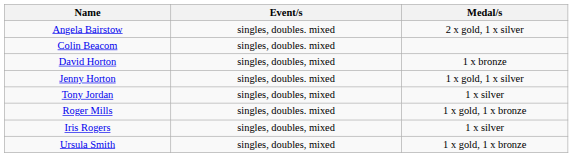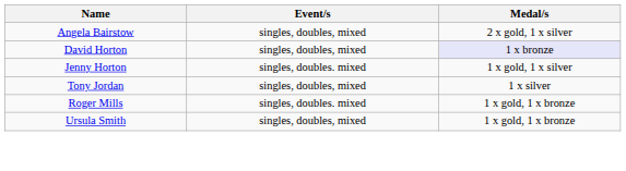 <table class="wikitable" style="text-align: center">
 <tr>
 <th width=250>Name</th>
 <th width=350>Event/s</th>
 <th width=250>Medal/s</th>
 </tr>
 <tr>
 <td><a href='#'>Angela Bairstow</a></td>
-<td>singles, doubles. mixed</td>
+<td>singles, doubles, mixed</td>
 <td>2 x gold, 1 x silver</td>
-</tr>
-<tr>
-<td><a href='#'>Colin Beacom</a></td>
-<td>singles, doubles. mixed</td>
-<td></td>
 </tr>
 <tr>
 <td><a href='#'>David Horton</a></td>
 <td>singles, doubles, mixed</td>
-<td>1 x bronze</td>
+<td style="background: lavender;">1 x bronze</td>
 </tr>
 <tr>
 <td><a href='#'>Jenny Horton</a></td>
 <td>singles, doubles. mixed</td>
 <td>1 x gold, 1 x silver</td>
 </tr>
 <tr>
 <td><a href='#'>Tony Jordan</a></td>
 <td>singles, doubles, mixed</td>
 <td>1 x silver</td>
 </tr>
 <tr>
 <td><a href='#'>Roger Mills</a></td>
 <td>singles, doubles. mixed</td>
 <td>1 x gold, 1 x bronze</td>
 </tr>
 <tr>
-<td><a href='#'>Iris Rogers</a></td>
-<td>singles, doubles, mixed</td>
-<td>1 x silver</td>
-</tr>
-<tr>
 <td><a href='#'>Ursula Smith</a></td>
 <td>singles, doubles, mixed</td>
 <td>1 x gold, 1 x bronze</td>
 </tr>
 </table>
